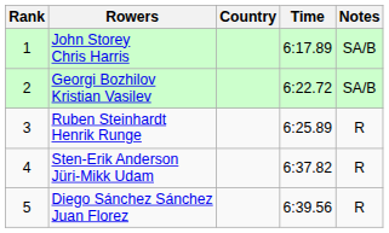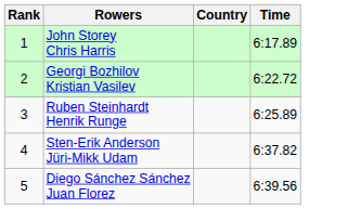 <table class="wikitable" style="text-align:center">
 <tr>
 <th>Rank</th>
 <th>Rowers</th>
 <th>Country</th>
 <th>Time</th>
-<th>Notes</th>
 </tr>
 <tr bgcolor=ccffcc>
 <td>1</td>
 <td align="left"><a href='#'>John Storey</a><br><a href='#'>Chris Harris</a></td>
 <td align="left"></td>
 <td>6:17.89</td>
-<td>SA/B</td>
 </tr>
 <tr bgcolor=ccffcc>
 <td>2</td>
 <td align="left"><a href='#'>Georgi Bozhilov</a><br><a href='#'>Kristian Vasilev</a></td>
 <td align="left"></td>
 <td>6:22.72</td>
-<td>SA/B</td>
 </tr>
 <tr>
 <td>3</td>
 <td align="left"><a href='#'>Ruben Steinhardt</a><br><a href='#'>Henrik Runge</a></td>
 <td align="left"></td>
 <td>6:25.89</td>
-<td>R</td>
 </tr>
 <tr>
 <td>4</td>
 <td align="left"><a href='#'>Sten-Erik Anderson</a><br><a href='#'>Jüri-Mikk Udam</a></td>
 <td align="left"></td>
 <td>6:37.82</td>
-<td>R</td>
 </tr>
 <tr>
 <td>5</td>
 <td align="left"><a href='#'>Diego Sánchez Sánchez</a><br><a href='#'>Juan Florez</a></td>
 <td align="left"></td>
 <td>6:39.56</td>
-<td>R</td>
 </tr>
 </table>
